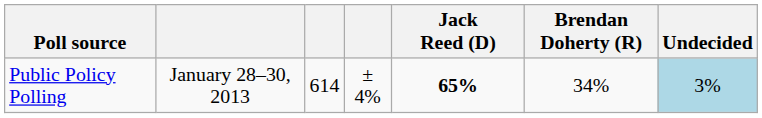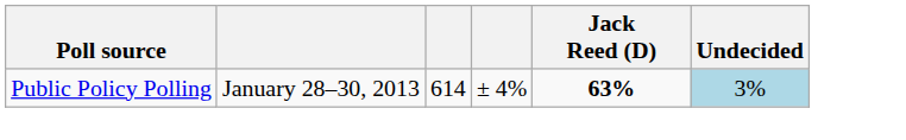 <table class="wikitable" style="text-align:center">
 <tr valign= bottom>
 <th>Poll source</th>
 <th></th>
 <th></th>
 <th></th>
 <th style="width:100px;">Jack<br>Reed (D)</th>
-<th style="width:100px;">Brendan<br>Doherty (R)</th>
 <th>Undecided</th>
 </tr>
 <tr>
 <td align=left><a href='#'>Public Policy Polling</a></td>
 <td>January 28–30, 2013</td>
 <td>614</td>
 <td>± 4%</td>
-<td><strong>65%</strong></td>
-<td>34%</td>
+<td><strong>63%</strong></td>
 <td style="background: lightblue;">3%</td>
 </tr>
 </table>
